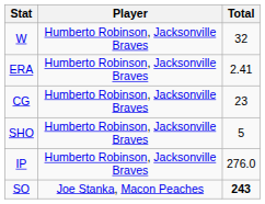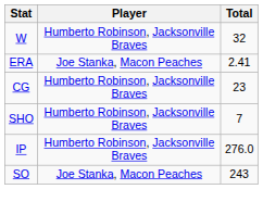 <table class="wikitable" width="40%" style="text-align:center;">
 <tr>
 <th width="5%">Stat</th>
 <th width="60%">Player</th>
 <th width="5%">Total</th>
 </tr>
 <tr>
 <td><a href='#'>W</a></td>
 <td><a href='#'>Humberto Robinson</a>, <a href='#'>Jacksonville Braves</a></td>
 <td>32</td>
 </tr>
 <tr>
 <td><a href='#'>ERA</a></td>
-<td><a href='#'>Humberto Robinson</a>, <a href='#'>Jacksonville Braves</a></td>
+<td><a href='#'>Joe Stanka</a>, <a href='#'>Macon Peaches</a></td>
 <td>2.41</td>
 </tr>
 <tr>
 <td><a href='#'>CG</a></td>
 <td><a href='#'>Humberto Robinson</a>, <a href='#'>Jacksonville Braves</a></td>
 <td>23</td>
 </tr>
 <tr>
 <td><a href='#'>SHO</a></td>
 <td><a href='#'>Humberto Robinson</a>, <a href='#'>Jacksonville Braves</a></td>
-<td>5</td>
+<td>7</td>
 </tr>
 <tr>
 <td><a href='#'>IP</a></td>
 <td><a href='#'>Humberto Robinson</a>, <a href='#'>Jacksonville Braves</a></td>
 <td>276.0</td>
 </tr>
 <tr>
 <td><a href='#'>SO</a></td>
 <td><a href='#'>Joe Stanka</a>, <a href='#'>Macon Peaches</a></td>
-<td><strong>243</strong></td>
+<td>243</td>
 </tr>
 </table>
